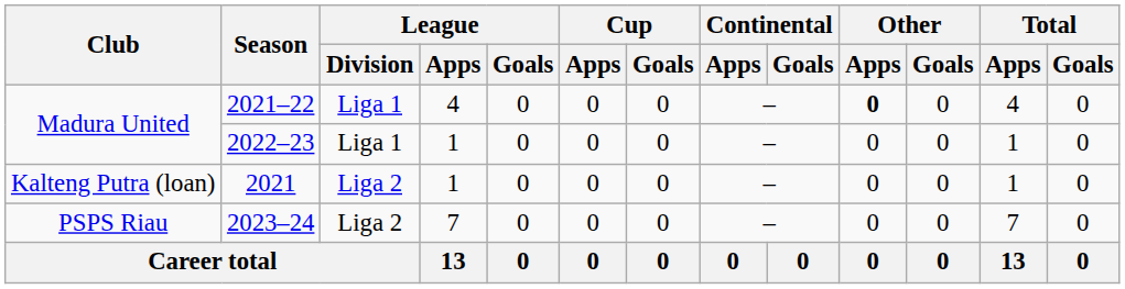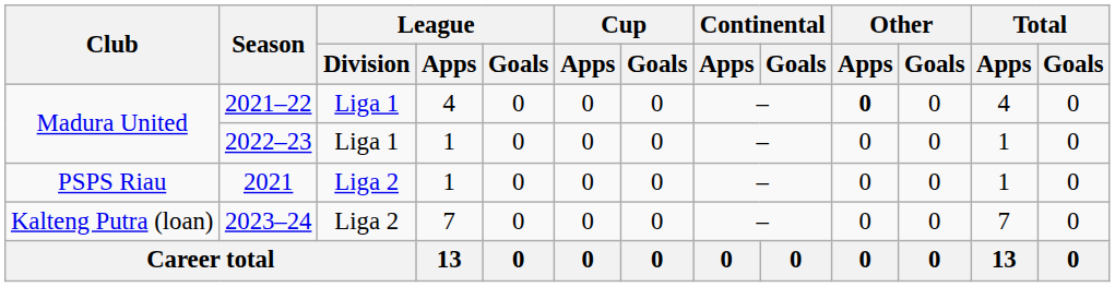 <table class="wikitable" style="text-align: center">
 <tr>
 <th rowspan="2">Club</th>
 <th rowspan="2">Season</th>
 <th colspan="3">League</th>
 <th colspan="2">Cup</th>
 <th colspan="2">Continental</th>
 <th colspan="2">Other</th>
 <th colspan="2">Total</th>
 </tr>
 <tr>
 <th>Division</th>
 <th>Apps</th>
 <th>Goals</th>
 <th>Apps</th>
 <th>Goals</th>
 <th>Apps</th>
 <th>Goals</th>
 <th>Apps</th>
 <th>Goals</th>
 <th>Apps</th>
 <th>Goals</th>
 </tr>
 <tr>
 <td rowspan="2"><a href='#'>Madura United</a></td>
 <td><a href='#'>2021–22</a></td>
 <td rowspan="1" valign="center"><a href='#'>Liga 1</a></td>
 <td>4</td>
 <td>0</td>
 <td>0</td>
 <td>0</td>
 <td colspan="2">–</td>
 <td><strong>0</strong></td>
 <td>0</td>
 <td>4</td>
 <td>0</td>
 </tr>
 <tr>
 <td><a href='#'>2022–23</a></td>
 <td>Liga 1</td>
 <td>1</td>
 <td>0</td>
 <td>0</td>
 <td>0</td>
 <td colspan="2">–</td>
 <td>0</td>
 <td>0</td>
 <td>1</td>
 <td>0</td>
 </tr>
 <tr>
-<td rowspan="1"><a href='#'>Kalteng Putra</a> (loan)</td>
+<td rowspan="1"><a href='#'>PSPS Riau</a></td>
 <td><a href='#'>2021</a></td>
 <td rowspan="1" valign="center"><a href='#'>Liga 2</a></td>
 <td>1</td>
 <td>0</td>
 <td>0</td>
 <td>0</td>
 <td colspan="2">–</td>
 <td>0</td>
 <td>0</td>
 <td>1</td>
 <td>0</td>
 </tr>
 <tr>
-<td rowspan="1"><a href='#'>PSPS Riau</a></td>
+<td rowspan="1"><a href='#'>Kalteng Putra</a> (loan)</td>
 <td><a href='#'>2023–24</a></td>
 <td rowspan="1" valign="center">Liga 2</td>
 <td>7</td>
 <td>0</td>
 <td>0</td>
 <td>0</td>
 <td colspan="2">–</td>
 <td>0</td>
 <td>0</td>
 <td>7</td>
 <td>0</td>
 </tr>
 <tr>
 <th colspan=3>Career total</th>
 <th>13</th>
 <th>0</th>
 <th>0</th>
 <th>0</th>
 <th>0</th>
 <th>0</th>
 <th>0</th>
 <th>0</th>
 <th>13</th>
 <th>0</th>
 </tr>
 </table>
